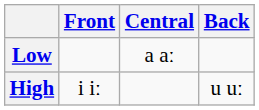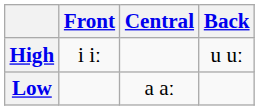 <table class="wikitable IPA" style="text-align: center;">
 <tr>
 <th></th>
 <th><a href='#'>Front</a></th>
 <th><a href='#'>Central</a></th>
 <th><a href='#'>Back</a></th>
 </tr>
 <tr>
+<th><a href='#'>High</a></th>
+<td>i iː</td>
+<td></td>
+<td>u uː</td>
+</tr>
+<tr>
 <th><a href='#'>Low</a></th>
 <td></td>
 <td>a aː</td>
 <td></td>
 </tr>
-<tr>
-<th><a href='#'>High</a></th>
-<td>i iː</td>
-<td></td>
-<td>u uː</td>
-</tr>
 </table>
